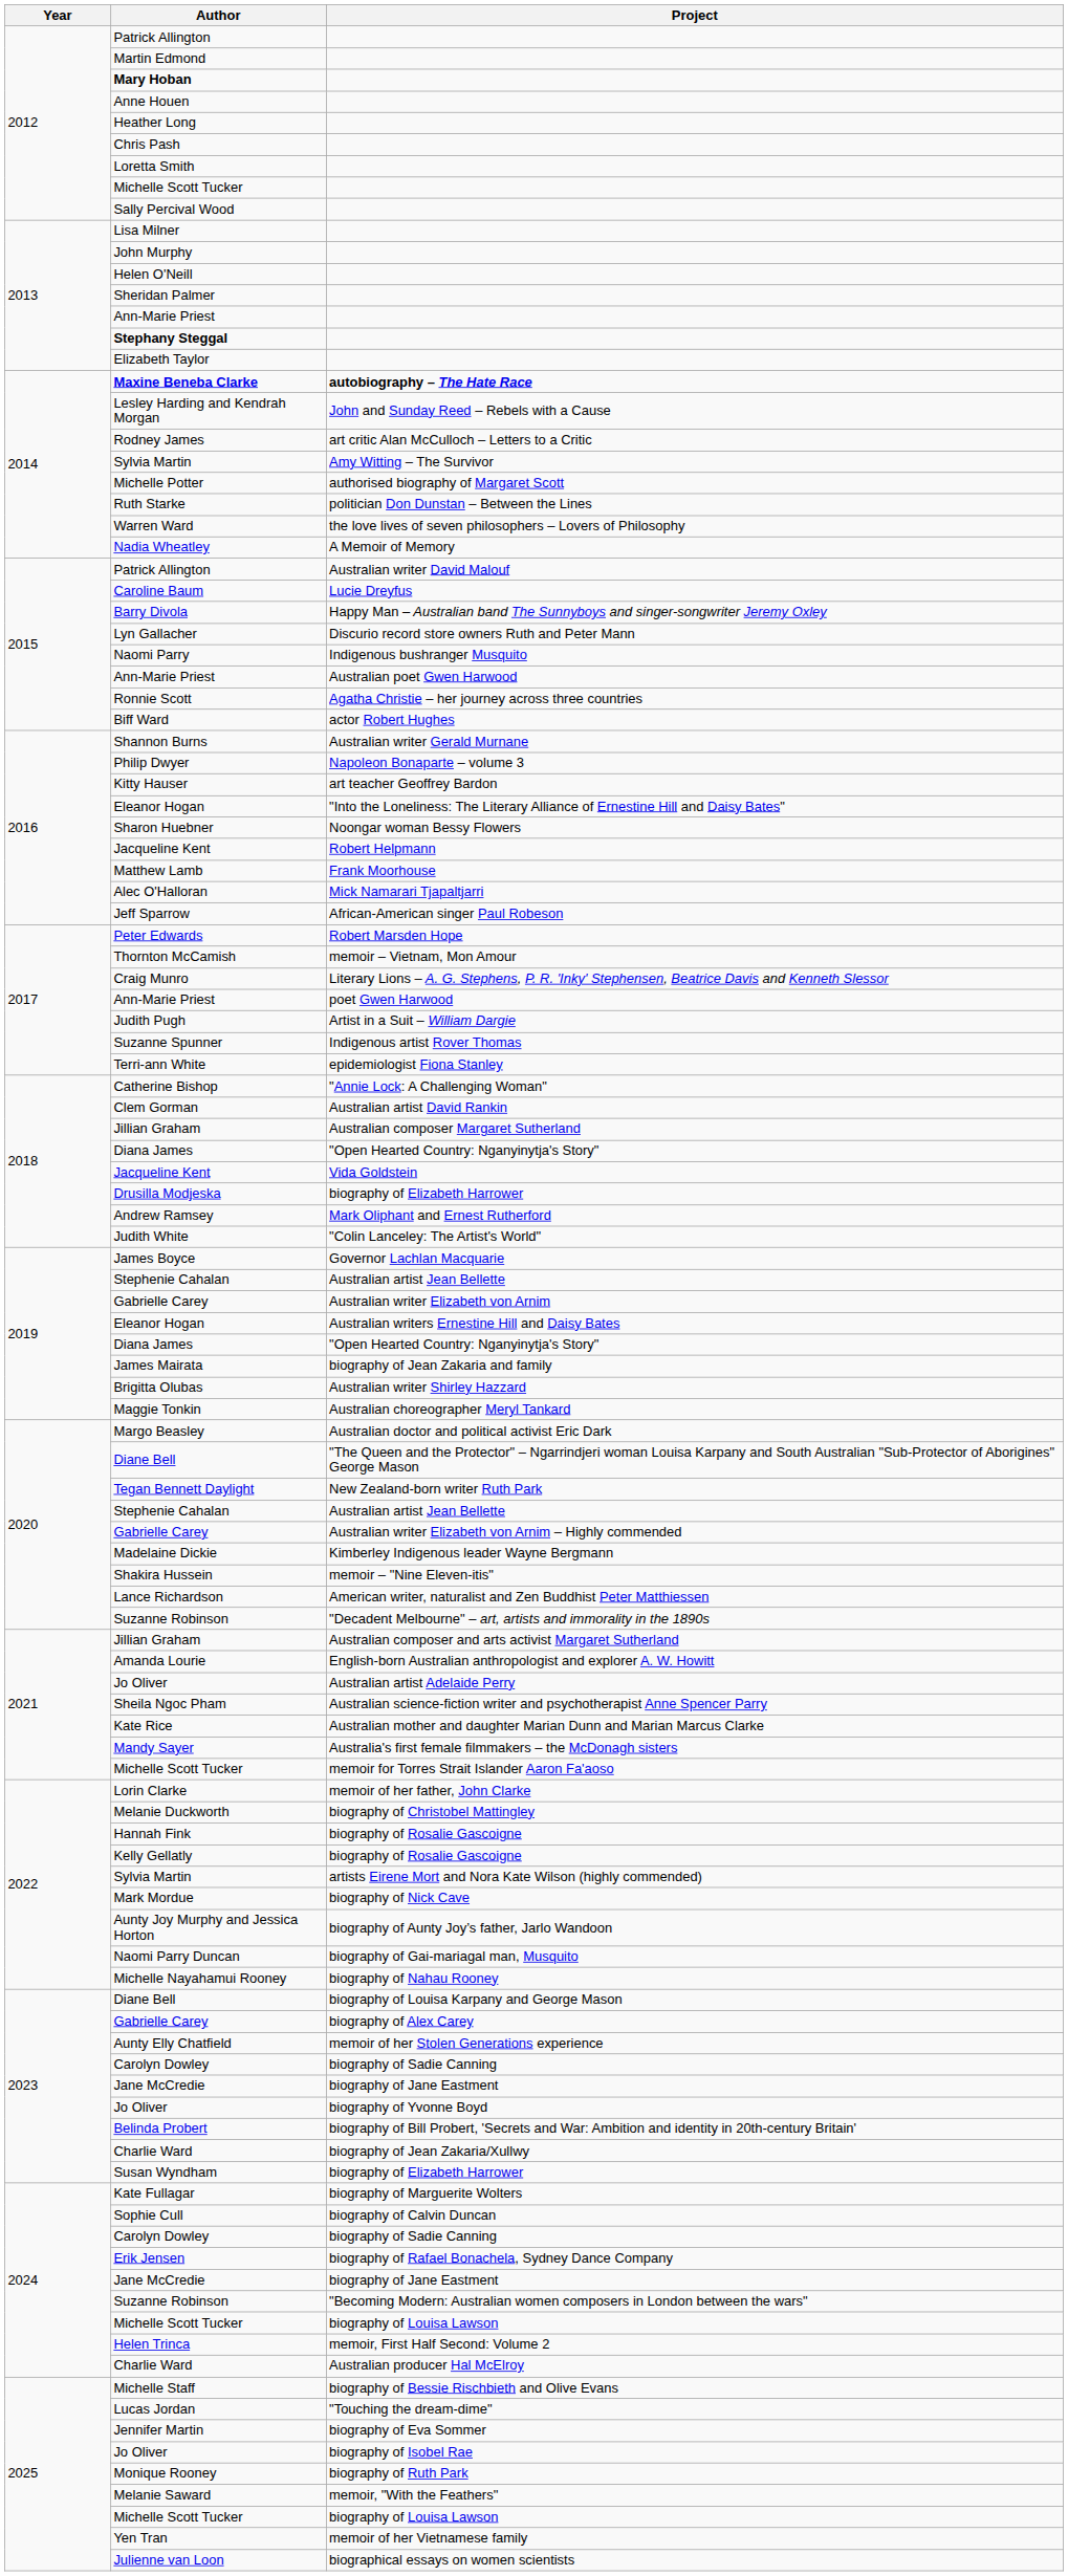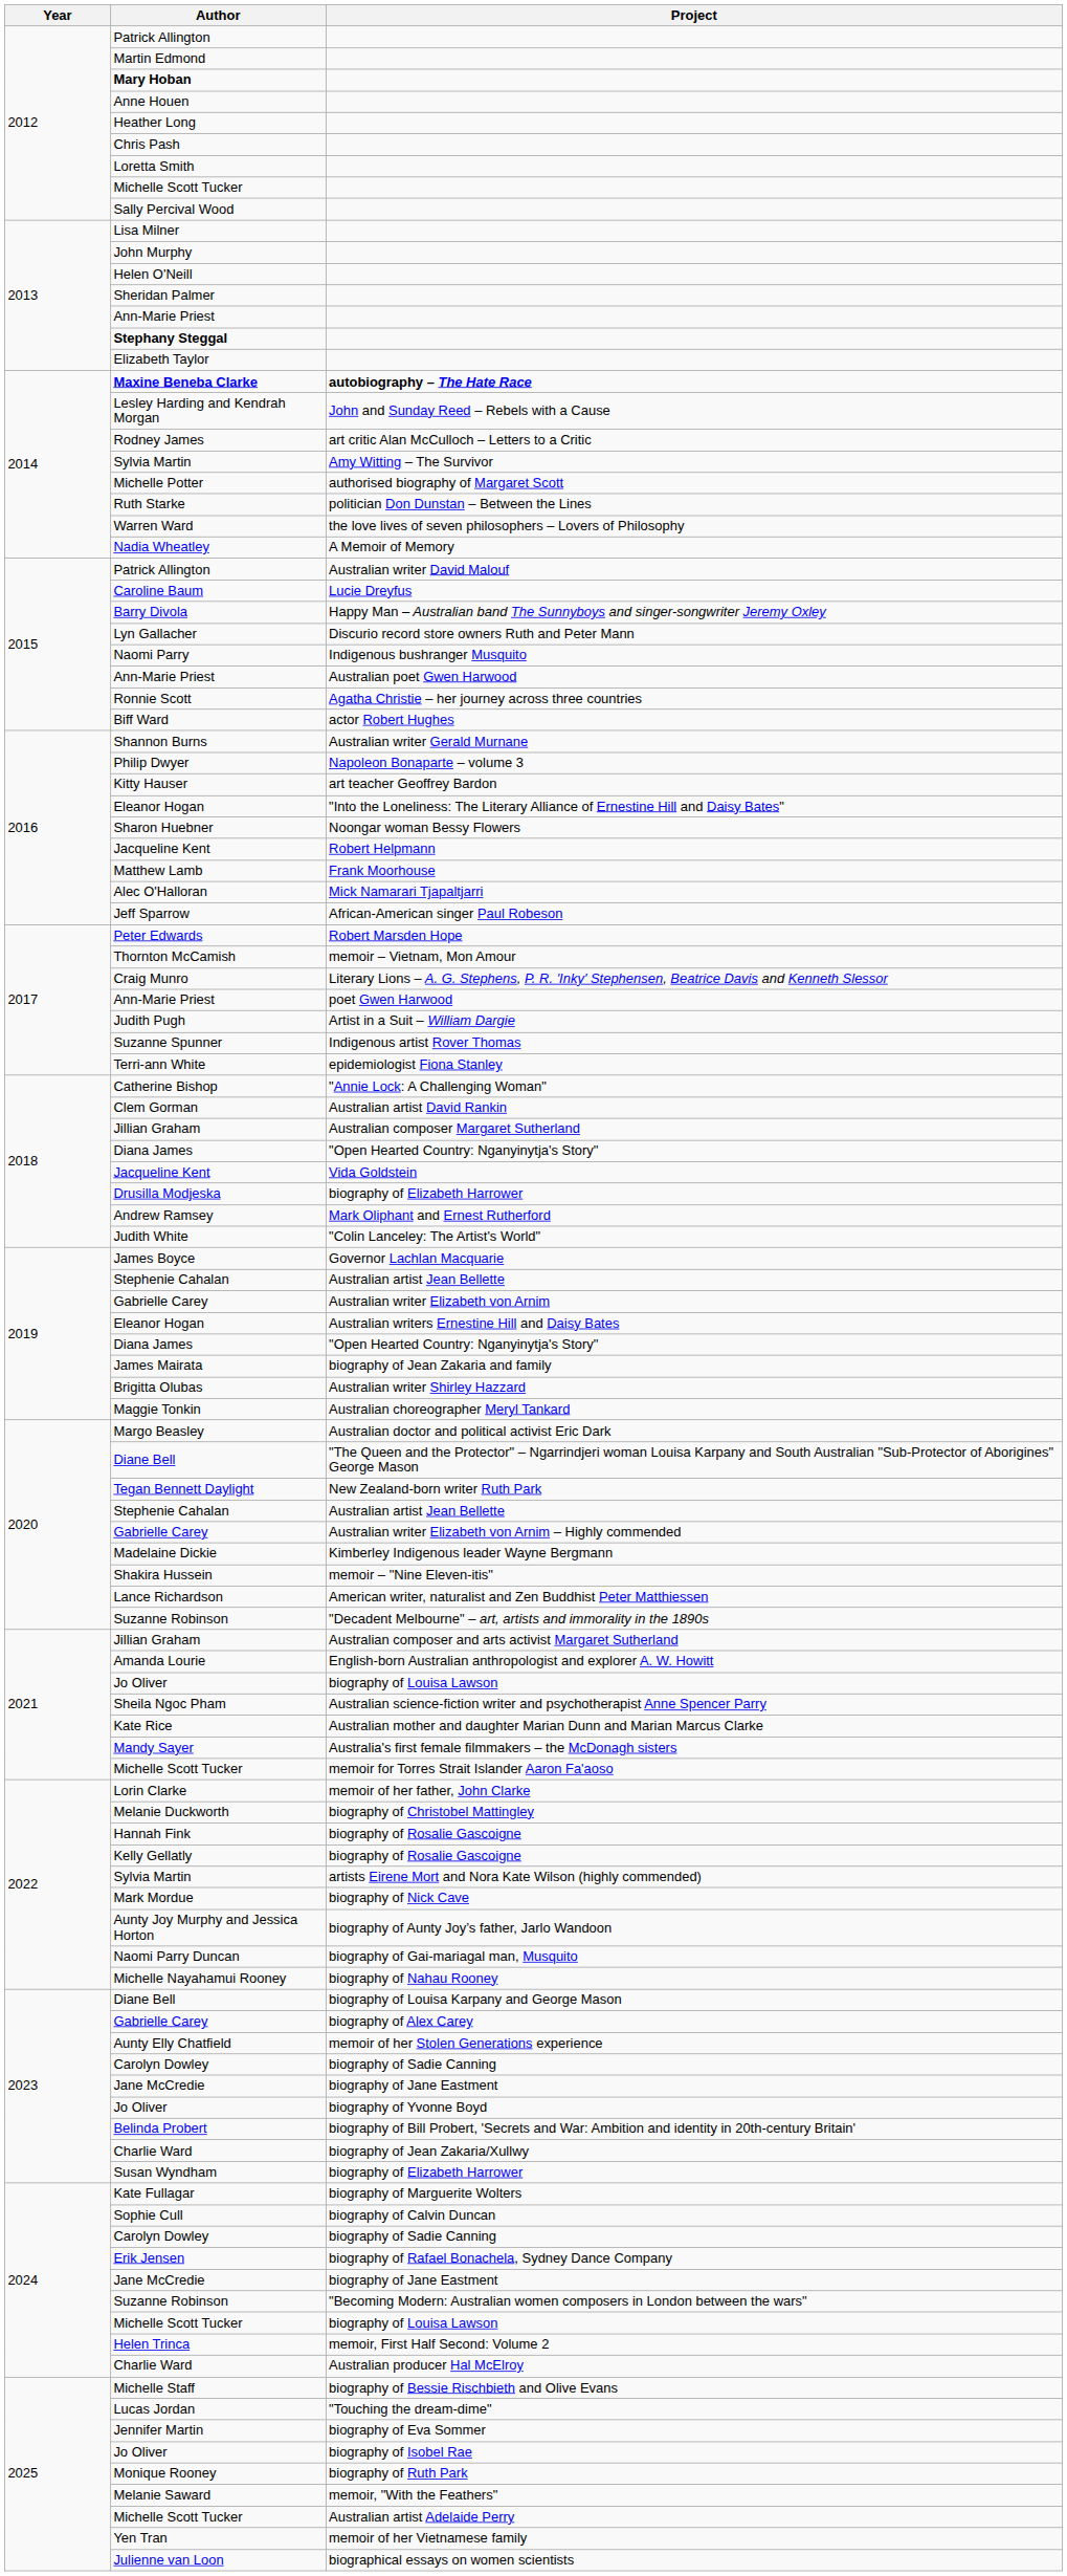 <table class="wikitable">
 <tr>
 <th width="10%">Year</th>
 <th>Author</th>
 <th>Project</th>
 </tr>
 <tr>
 <td rowspan="9">2012</td>
 <td>Patrick Allington</td>
 <td></td>
 </tr>
 <tr>
 <td>Martin Edmond</td>
 <td></td>
 </tr>
 <tr>
 <td><strong>Mary Hoban</strong></td>
 <td></td>
 </tr>
 <tr>
 <td>Anne Houen</td>
 <td></td>
 </tr>
 <tr>
 <td>Heather Long</td>
 <td></td>
 </tr>
 <tr>
 <td>Chris Pash</td>
 <td></td>
 </tr>
 <tr>
 <td>Loretta Smith</td>
 <td></td>
 </tr>
 <tr>
 <td>Michelle Scott Tucker</td>
 <td></td>
 </tr>
 <tr>
 <td>Sally Percival Wood</td>
 <td></td>
 </tr>
 <tr>
 <td rowspan="7">2013</td>
 <td>Lisa Milner</td>
 <td></td>
 </tr>
 <tr>
 <td>John Murphy</td>
 <td></td>
 </tr>
 <tr>
 <td>Helen O'Neill</td>
 <td></td>
 </tr>
 <tr>
 <td>Sheridan Palmer</td>
 <td></td>
 </tr>
 <tr>
 <td>Ann-Marie Priest</td>
 <td></td>
 </tr>
 <tr>
 <td><strong>Stephany Steggal</strong></td>
 <td></td>
 </tr>
 <tr>
 <td>Elizabeth Taylor</td>
 <td></td>
 </tr>
 <tr>
 <td rowspan="8">2014</td>
 <td><strong><a href='#'>Maxine Beneba Clarke</a></strong></td>
 <td><strong>autobiography – <em><a href='#'>The Hate Race</a><strong><em></td>
 </tr>
 <tr>
 <td>Lesley Harding and Kendrah Morgan</td>
 <td><a href='#'>John</a> and <a href='#'>Sunday Reed</a> – </em>Rebels with a Cause<em></td>
 </tr>
 <tr>
 <td>Rodney James</td>
 <td>art critic Alan McCulloch – </em>Letters to a Critic<em></td>
 </tr>
 <tr>
 <td>Sylvia Martin</td>
 <td><a href='#'>Amy Witting</a> – </em>The Survivor<em></td>
 </tr>
 <tr>
 <td>Michelle Potter</td>
 <td>authorised biography of <a href='#'>Margaret Scott</a></td>
 </tr>
 <tr>
 <td>Ruth Starke</td>
 <td>politician <a href='#'>Don Dunstan</a> – </em>Between the Lines<em></td>
 </tr>
 <tr>
 <td>Warren Ward</td>
 <td>the love lives of seven philosophers –  </em>Lovers of Philosophy<em></td>
 </tr>
 <tr>
 <td><a href='#'>Nadia Wheatley</a></td>
 <td></em>A Memoir of Memory<em></td>
 </tr>
 <tr>
 <td rowspan="8">2015</td>
 <td>Patrick Allington</td>
 <td>Australian writer <a href='#'>David Malouf</a></td>
 </tr>
 <tr>
 <td></strong><a href='#'>Caroline Baum</a><strong></td>
 <td></strong><a href='#'>Lucie Dreyfus</a><strong></td>
 </tr>
 <tr>
 <td><a href='#'>Barry Divola</a></td>
 <td></em>Happy Man<em> – Australian band <a href='#'>The Sunnyboys</a> and singer-songwriter <a href='#'>Jeremy Oxley</a></td>
 </tr>
 <tr>
 <td>Lyn Gallacher</td>
 <td>Discurio record store owners Ruth and Peter Mann</td>
 </tr>
 <tr>
 <td>Naomi Parry</td>
 <td>Indigenous bushranger <a href='#'>Musquito</a></td>
 </tr>
 <tr>
 <td>Ann-Marie Priest</td>
 <td>Australian poet <a href='#'>Gwen Harwood</a></td>
 </tr>
 <tr>
 <td>Ronnie Scott</td>
 <td><a href='#'>Agatha Christie</a> – her journey across three countries</td>
 </tr>
 <tr>
 <td>Biff Ward</td>
 <td>actor <a href='#'>Robert Hughes</a></td>
 </tr>
 <tr>
 <td rowspan="9">2016</td>
 <td>Shannon Burns</td>
 <td>Australian writer <a href='#'>Gerald Murnane</a></td>
 </tr>
 <tr>
 <td>Philip Dwyer</td>
 <td><a href='#'>Napoleon Bonaparte</a> – volume 3</td>
 </tr>
 <tr>
 <td>Kitty Hauser</td>
 <td>art teacher Geoffrey Bardon</td>
 </tr>
 <tr>
 <td>Eleanor Hogan</td>
 <td>"Into the Loneliness: The Literary Alliance of <a href='#'>Ernestine Hill</a> and <a href='#'>Daisy Bates</a>"</td>
 </tr>
 <tr>
 <td>Sharon Huebner</td>
 <td>Noongar woman Bessy Flowers</td>
 </tr>
 <tr>
 <td>Jacqueline Kent</td>
 <td><a href='#'>Robert Helpmann</a></td>
 </tr>
 <tr>
 <td></strong>Matthew Lamb<strong></td>
 <td></strong><a href='#'>Frank Moorhouse</a><strong></td>
 </tr>
 <tr>
 <td>Alec O'Halloran</td>
 <td><a href='#'>Mick Namarari Tjapaltjarri</a></td>
 </tr>
 <tr>
 <td>Jeff Sparrow</td>
 <td>African-American singer <a href='#'>Paul Robeson</a></td>
 </tr>
 <tr>
 <td rowspan="7">2017</td>
 <td><a href='#'>Peter Edwards</a></td>
 <td><a href='#'>Robert Marsden Hope</a></td>
 </tr>
 <tr>
 <td>Thornton McCamish</td>
 <td>memoir – </em>Vietnam, Mon Amour<em></td>
 </tr>
 <tr>
 <td>Craig Munro</td>
 <td></em>Literary Lions –<em> <a href='#'>A. G. Stephens</a>, <a href='#'>P. R. 'Inky' Stephensen</a>, <a href='#'>Beatrice Davis</a> and <a href='#'>Kenneth Slessor</a></td>
 </tr>
 <tr>
 <td></strong>Ann-Marie Priest<strong></td>
 <td></strong>poet <a href='#'>Gwen Harwood</a><strong></td>
 </tr>
 <tr>
 <td>Judith Pugh</td>
 <td></em>Artist in a Suit –<em> <a href='#'>William Dargie</a></td>
 </tr>
 <tr>
 <td>Suzanne Spunner</td>
 <td>Indigenous artist <a href='#'>Rover Thomas</a></td>
 </tr>
 <tr>
 <td>Terri-ann White</td>
 <td>epidemiologist <a href='#'>Fiona Stanley</a></td>
 </tr>
 <tr>
 <td rowspan="8">2018</td>
 <td>Catherine Bishop</td>
 <td>"<a href='#'>Annie Lock</a>: A Challenging Woman"</td>
 </tr>
 <tr>
 <td>Clem Gorman</td>
 <td>Australian artist <a href='#'>David Rankin</a></td>
 </tr>
 <tr>
 <td>Jillian Graham</td>
 <td>Australian composer <a href='#'>Margaret Sutherland</a></td>
 </tr>
 <tr>
 <td>Diana James</td>
 <td>"Open Hearted Country: Nganyinytja's Story"</td>
 </tr>
 <tr>
 <td></strong><a href='#'>Jacqueline Kent</a><strong></td>
 <td></strong><a href='#'>Vida Goldstein</a><strong></td>
 </tr>
 <tr>
 <td><a href='#'>Drusilla Modjeska</a></td>
 <td>biography of <a href='#'>Elizabeth Harrower</a></td>
 </tr>
 <tr>
 <td>Andrew Ramsey</td>
 <td><a href='#'>Mark Oliphant</a> and <a href='#'>Ernest Rutherford</a></td>
 </tr>
 <tr>
 <td>Judith White</td>
 <td>"Colin Lanceley: The Artist's World"</td>
 </tr>
 <tr>
 <td rowspan="8">2019</td>
 <td>James Boyce</td>
 <td>Governor <a href='#'>Lachlan Macquarie</a></td>
 </tr>
 <tr>
 <td>Stephenie Cahalan</td>
 <td>Australian artist <a href='#'>Jean Bellette</a></td>
 </tr>
 <tr>
 <td>Gabrielle Carey</td>
 <td>Australian writer <a href='#'>Elizabeth von Arnim</a></td>
 </tr>
 <tr>
 <td></strong>Eleanor Hogan<strong></td>
 <td></strong>Australian writers <a href='#'>Ernestine Hill</a> and <a href='#'>Daisy Bates</a><strong></td>
 </tr>
 <tr>
 <td>Diana James</td>
 <td>"Open Hearted Country: Nganyinytja's Story"</td>
 </tr>
 <tr>
 <td>James Mairata</td>
 <td>biography of Jean Zakaria and family</td>
 </tr>
 <tr>
 <td>Brigitta Olubas</td>
 <td>Australian writer <a href='#'>Shirley Hazzard</a></td>
 </tr>
 <tr>
 <td>Maggie Tonkin</td>
 <td>Australian choreographer <a href='#'>Meryl Tankard</a></td>
 </tr>
 <tr>
 <td rowspan="9">2020</td>
 <td>Margo Beasley</td>
 <td>Australian doctor and political activist Eric Dark</td>
 </tr>
 <tr>
 <td><a href='#'>Diane Bell</a></td>
 <td>"The Queen and the Protector" – Ngarrindjeri woman Louisa Karpany and South Australian "Sub-Protector of Aborigines" George Mason</td>
 </tr>
 <tr>
 <td><a href='#'>Tegan Bennett Daylight</a></td>
 <td>New Zealand-born writer <a href='#'>Ruth Park</a></td>
 </tr>
 <tr>
 <td>Stephenie Cahalan</td>
 <td>Australian artist <a href='#'>Jean Bellette</a></td>
 </tr>
 <tr>
 <td><a href='#'>Gabrielle Carey</a></td>
 <td>Australian writer <a href='#'>Elizabeth von Arnim</a> – Highly commended</td>
 </tr>
 <tr>
 <td>Madelaine Dickie</td>
 <td>Kimberley Indigenous leader Wayne Bergmann</td>
 </tr>
 <tr>
 <td>Shakira Hussein</td>
 <td>memoir – "Nine Eleven-itis"</td>
 </tr>
 <tr>
 <td></strong>Lance Richardson<strong></td>
 <td></strong>American writer, naturalist and Zen Buddhist <a href='#'>Peter Matthiessen</a><strong></td>
 </tr>
 <tr>
 <td>Suzanne Robinson</td>
 <td>"Decadent Melbourne" </em>–<em> art, artists and immorality in the 1890s</td>
 </tr>
 <tr>
 <td rowspan="7">2021</td>
 <td>Jillian Graham</td>
 <td>Australian composer and arts activist <a href='#'>Margaret Sutherland</a></td>
 </tr>
 <tr>
 <td>Amanda Lourie</td>
 <td>English-born Australian anthropologist and explorer <a href='#'>A. W. Howitt</a></td>
 </tr>
 <tr>
 <td>Jo Oliver</td>
-<td>Australian artist <a href='#'>Adelaide Perry</a></td>
+<td>biography of <a href='#'>Louisa Lawson</a></td>
 </tr>
 <tr>
 <td>Sheila Ngoc Pham</td>
 <td>Australian science-fiction writer and psychotherapist <a href='#'>Anne Spencer Parry</a></td>
 </tr>
 <tr>
 <td>Kate Rice</td>
 <td>Australian mother and daughter Marian Dunn and Marian Marcus Clarke</td>
 </tr>
 <tr>
 <td></strong><a href='#'>Mandy Sayer</a><strong></td>
 <td></strong>Australia's first female filmmakers – the <a href='#'>McDonagh sisters</a><strong></td>
 </tr>
 <tr>
 <td>Michelle Scott Tucker</td>
 <td>memoir for Torres Strait Islander <a href='#'>Aaron Fa'aoso</a></td>
 </tr>
 <tr>
 <td rowspan="9">2022</td>
 <td>Lorin Clarke</td>
 <td>memoir of her father, <a href='#'>John Clarke</a></td>
 </tr>
 <tr>
 <td>Melanie Duckworth</td>
 <td>biography of <a href='#'>Christobel Mattingley</a></td>
 </tr>
 <tr>
 <td>Hannah Fink</td>
 <td>biography of <a href='#'>Rosalie Gascoigne</a></td>
 </tr>
 <tr>
 <td>Kelly Gellatly</td>
 <td>biography of <a href='#'>Rosalie Gascoigne</a></td>
 </tr>
 <tr>
 <td>Sylvia Martin</td>
 <td>artists <a href='#'>Eirene Mort</a> and Nora Kate Wilson (highly commended)</td>
 </tr>
 <tr>
 <td>Mark Mordue</td>
 <td>biography of <a href='#'>Nick Cave</a></td>
 </tr>
 <tr>
 <td>Aunty Joy Murphy and Jessica Horton</td>
 <td>biography of Aunty Joy’s father, Jarlo Wandoon</td>
 </tr>
 <tr>
 <td></strong>Naomi Parry Duncan<strong></td>
 <td></strong>biography of Gai-mariagal man, <a href='#'>Musquito</a><strong></td>
 </tr>
 <tr>
 <td>Michelle Nayahamui Rooney</td>
 <td>biography of <a href='#'>Nahau Rooney</a></td>
 </tr>
 <tr>
 <td rowspan="9">2023</td>
 <td></strong>Diane Bell<strong></td>
 <td></strong>biography of Louisa Karpany and George Mason<strong></td>
 </tr>
 <tr>
 <td><a href='#'>Gabrielle Carey</a></td>
 <td>biography of <a href='#'>Alex Carey</a></td>
 </tr>
 <tr>
 <td>Aunty Elly Chatfield</td>
 <td>memoir of her <a href='#'>Stolen Generations</a> experience</td>
 </tr>
 <tr>
 <td>Carolyn Dowley</td>
 <td>biography of Sadie Canning</td>
 </tr>
 <tr>
 <td>Jane McCredie</td>
 <td>biography of Jane Eastment</td>
 </tr>
 <tr>
 <td>Jo Oliver</td>
 <td>biography of Yvonne Boyd</td>
 </tr>
 <tr>
 <td><a href='#'>Belinda Probert</a></td>
 <td>biography of Bill Probert, 'Secrets and War: Ambition and identity in 20th-century Britain'</td>
 </tr>
 <tr>
 <td>Charlie Ward</td>
 <td>biography of Jean Zakaria/Xullwy</td>
 </tr>
 <tr>
 <td>Susan Wyndham</td>
 <td>biography of <a href='#'>Elizabeth Harrower</a></td>
 </tr>
 <tr>
 <td rowspan="9">2024</td>
 <td></strong>Kate Fullagar<strong></td>
 <td></strong>biography of Marguerite Wolters<strong></td>
 </tr>
 <tr>
 <td>Sophie Cull</td>
 <td>biography of Calvin Duncan</td>
 </tr>
 <tr>
 <td>Carolyn Dowley</td>
 <td>biography of Sadie Canning</td>
 </tr>
 <tr>
 <td><a href='#'>Erik Jensen</a></td>
 <td>biography of <a href='#'>Rafael Bonachela</a>, Sydney Dance Company</td>
 </tr>
 <tr>
 <td>Jane McCredie</td>
 <td>biography of Jane Eastment</td>
 </tr>
 <tr>
 <td>Suzanne Robinson</td>
 <td>"Becoming Modern: Australian women composers in London between the wars"</td>
 </tr>
 <tr>
 <td>Michelle Scott Tucker</td>
 <td>biography of <a href='#'>Louisa Lawson</a></td>
 </tr>
 <tr>
 <td><a href='#'>Helen Trinca</a></td>
 <td>memoir, </em>First Half Second: Volume 2<em></td>
 </tr>
 <tr>
 <td>Charlie Ward</td>
 <td>Australian producer <a href='#'>Hal McElroy</a></td>
 </tr>
 <tr>
 <td rowspan="9">2025</td>
 <td></strong>Michelle Staff<strong></td>
 <td></strong>biography of <a href='#'>Bessie Rischbieth</a> and Olive Evans<strong></td>
 </tr>
 <tr>
 <td>Lucas Jordan</td>
 <td>"Touching the dream-dime"</td>
 </tr>
 <tr>
 <td>Jennifer Martin</td>
 <td>biography of Eva Sommer</td>
 </tr>
 <tr>
 <td>Jo Oliver</td>
 <td>biography of <a href='#'>Isobel Rae</a></td>
 </tr>
 <tr>
 <td>Monique Rooney</td>
 <td>biography of <a href='#'>Ruth Park</a></td>
 </tr>
 <tr>
 <td>Melanie Saward</td>
 <td>memoir, "With the Feathers"</td>
 </tr>
 <tr>
 <td>Michelle Scott Tucker</td>
-<td>biography of <a href='#'>Louisa Lawson</a></td>
+<td>Australian artist <a href='#'>Adelaide Perry</a></td>
 </tr>
 <tr>
 <td>Yen Tran</td>
 <td>memoir of her Vietnamese family</td>
 </tr>
 <tr>
 <td><a href='#'>Julienne van Loon</a></td>
 <td>biographical essays on women scientists</td>
 </tr>
 </table>
